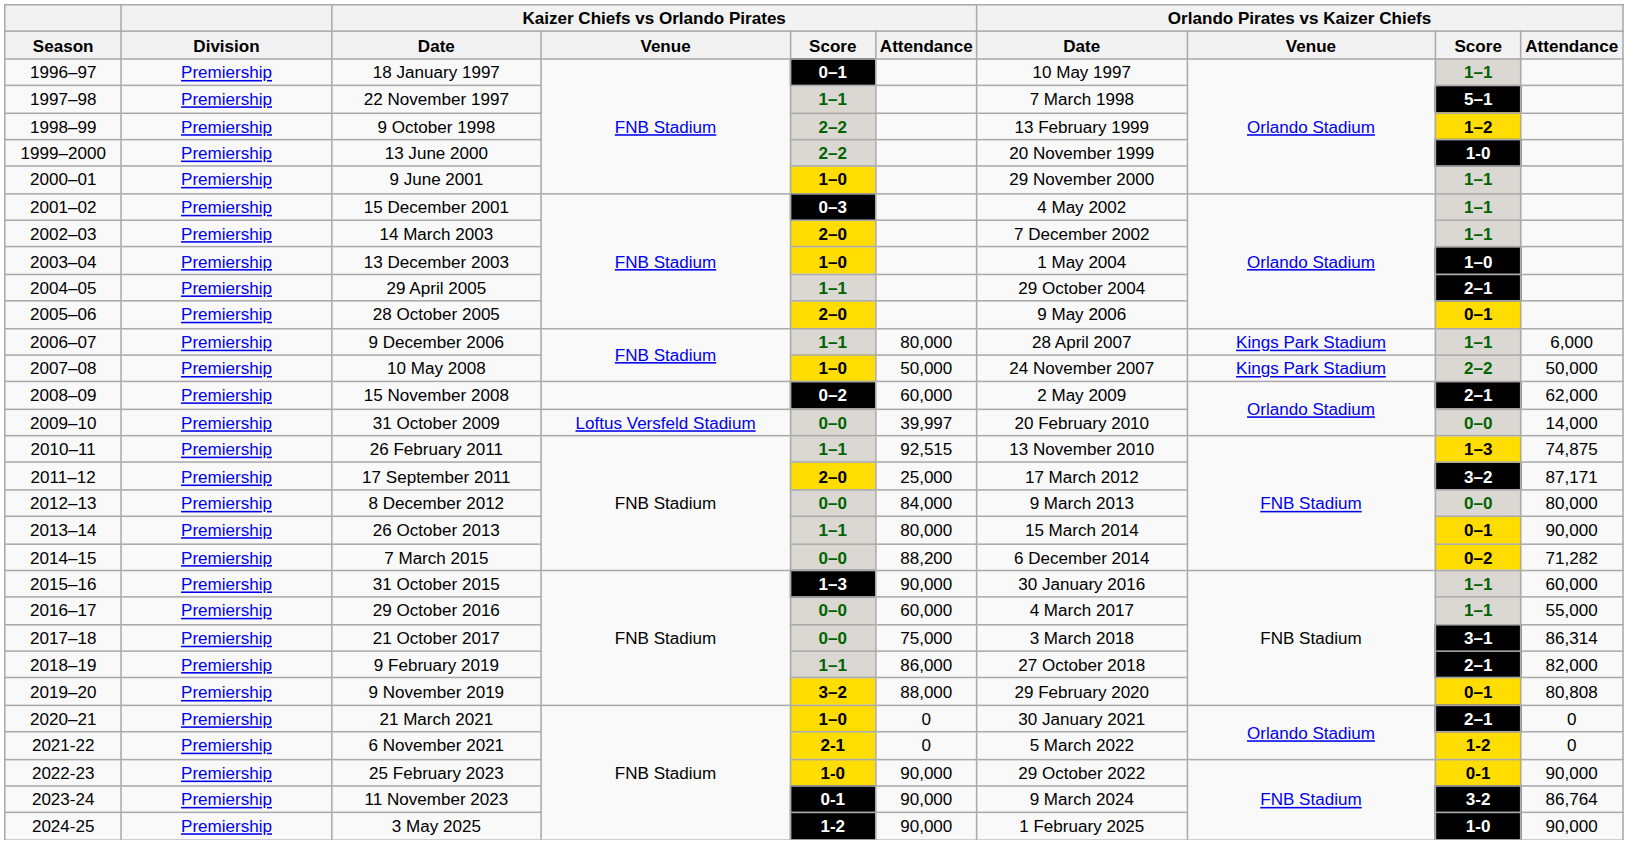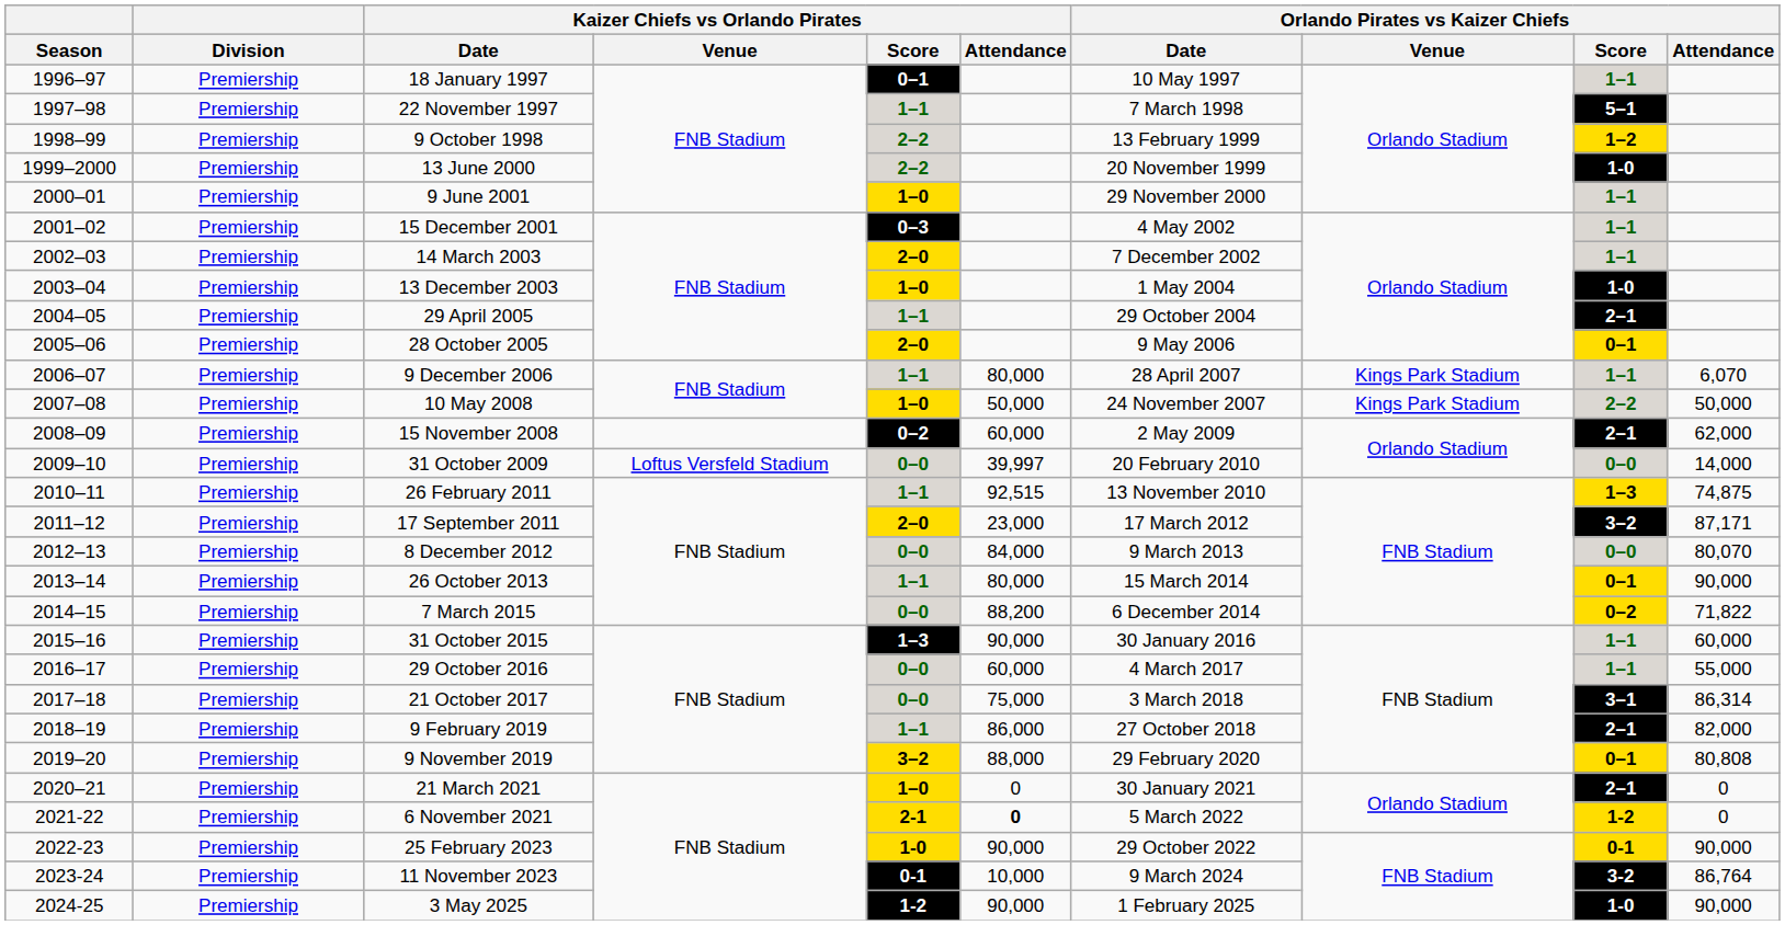 <table class="wikitable" style="text-align: center; font-size: 11px">
 <tr bgcolor=#f5f5f5>
 <th></th>
 <th></th>
 <th colspan=4>Kaizer Chiefs vs Orlando Pirates</th>
 <th colspan=5>Orlando Pirates vs Kaizer Chiefs</th>
 </tr>
 <tr>
 <th width="70">Season</th>
 <th width="130">Division</th>
 <th width="130">Date</th>
 <th width="155">Venue</th>
 <th width="50">Score</th>
 <th width="40">Attendance</th>
 <th width="130">Date</th>
 <th width="155">Venue</th>
 <th width="50">Score</th>
 <th width="40">Attendance</th>
 </tr>
 <tr>
 <td rowspan=1>1996–97</td>
 <td rowspan=1><a href='#'> Premiership</a></td>
 <td>18 January 1997</td>
 <td rowspan=5><a href='#'>FNB Stadium</a></td>
 <td style="background:#000000;color:#fff;"><strong>0–1</strong></td>
 <td></td>
 <td rowspan=1>10 May 1997</td>
 <td rowspan=5><a href='#'>Orlando Stadium</a></td>
 <td style="background:#DBD7D2;color:#006400;"><strong>1–1</strong></td>
 <td></td>
 </tr>
 <tr>
 <td rowspan=1>1997–98</td>
 <td rowspan=1><a href='#'>Premiership</a></td>
 <td>22 November 1997</td>
 <td style="background:#DBD7D2;color:#006400;"><strong>1–1</strong></td>
 <td></td>
 <td>7 March 1998</td>
 <td style="background:#000000;color:#fff;"><strong>5–1</strong></td>
 <td></td>
 </tr>
 <tr>
 <td rowspan=1>1998–99</td>
 <td rowspan=1><a href='#'>Premiership</a></td>
 <td>9 October 1998</td>
 <td style="background:#DBD7D2;color:#006400;"><strong>2–2</strong></td>
 <td></td>
 <td>13 February 1999</td>
 <td style="background:#ffdd00;color:#000;"><strong>1–2</strong></td>
 <td></td>
 </tr>
 <tr>
 <td rowspan=1>1999–2000</td>
 <td rowspan=1><a href='#'>Premiership</a></td>
 <td>13 June 2000</td>
 <td style="background:#DBD7D2;color:#006400;"><strong>2–2</strong></td>
 <td></td>
 <td>20 November 1999</td>
 <td style="background:#000000;color:#fff;"><strong>1-0</strong></td>
 <td></td>
 </tr>
 <tr>
 <td rowspan=1>2000–01</td>
 <td rowspan=1><a href='#'>Premiership</a></td>
 <td>9 June 2001</td>
 <td style="background:#ffdd00;color:#000;"><strong>1–0</strong></td>
 <td></td>
 <td>29 November 2000</td>
 <td style="background:#DBD7D2;color:#006400;"><strong>1–1</strong></td>
 <td></td>
 </tr>
 <tr>
 <td rowspan=1>2001–02</td>
 <td rowspan=1><a href='#'>Premiership</a></td>
 <td>15 December 2001</td>
 <td rowspan=5><a href='#'>FNB Stadium</a></td>
 <td style="background:#000000;color:#fff;"><strong>0–3</strong></td>
 <td></td>
 <td>4 May 2002</td>
 <td rowspan=5><a href='#'>Orlando Stadium</a></td>
 <td style="background:#DBD7D2;color:#006400;"><strong>1–1</strong></td>
 <td></td>
 </tr>
 <tr>
 <td rowspan=1>2002–03</td>
 <td rowspan=1><a href='#'>Premiership</a></td>
 <td>14 March 2003</td>
 <td style="background:#ffdd00;color:#000;"><strong>2–0</strong></td>
 <td></td>
 <td>7 December 2002</td>
 <td style="background:#DBD7D2;color:#006400;"><strong>1–1</strong></td>
 <td></td>
 </tr>
 <tr>
 <td rowspan=1>2003–04</td>
 <td rowspan=1><a href='#'>Premiership</a></td>
 <td>13 December 2003</td>
 <td style="background:#ffdd00;color:#000;"><strong>1–0</strong></td>
 <td></td>
 <td>1 May 2004</td>
-<td style="background:#000000;color:#fff;"><strong>1–0</strong></td>
+<td style="background:#000000;color:#fff;"><strong>1-0</strong></td>
 <td></td>
 </tr>
 <tr>
 <td rowspan=1>2004–05</td>
 <td rowspan=1><a href='#'>Premiership</a></td>
 <td>29 April 2005</td>
 <td style="background:#DBD7D2;color:#006400;"><strong>1–1</strong></td>
 <td></td>
 <td>29 October 2004</td>
 <td style="background:#000000;color:#fff;"><strong>2–1</strong></td>
 <td></td>
 </tr>
 <tr>
 <td rowspan=1>2005–06</td>
 <td rowspan=1><a href='#'>Premiership</a></td>
 <td>28 October 2005</td>
 <td style="background:#ffdd00;color:#000;"><strong>2–0</strong></td>
 <td></td>
 <td>9 May 2006</td>
 <td style="background:#ffdd00;color:#000;"><strong>0–1</strong></td>
 <td></td>
 </tr>
 <tr>
 <td rowspan=1>2006–07</td>
 <td rowspan=1><a href='#'>Premiership</a></td>
 <td>9 December 2006</td>
 <td rowspan=2><a href='#'>FNB Stadium</a></td>
 <td style="background:#DBD7D2;color:#006400;"><strong>1–1</strong></td>
 <td>80,000</td>
 <td>28 April 2007</td>
 <td><a href='#'>Kings Park Stadium</a></td>
 <td style="background:#DBD7D2;color:#006400;"><strong>1–1</strong></td>
-<td>6,000</td>
+<td>6,070</td>
 </tr>
 <tr>
 <td rowspan=1>2007–08</td>
 <td rowspan=1><a href='#'>Premiership</a></td>
 <td>10 May 2008</td>
 <td style="background:#ffdd00;color:#000;"><strong>1–0</strong></td>
 <td>50,000</td>
 <td>24 November 2007</td>
 <td><a href='#'>Kings Park Stadium</a></td>
 <td style="background:#DBD7D2;color:#006400;"><strong>2–2</strong></td>
 <td>50,000</td>
 </tr>
 <tr>
 <td rowspan=1>2008–09</td>
 <td rowspan=1><a href='#'>Premiership</a></td>
 <td>15 November 2008</td>
 <td></td>
 <td style="background:#000000;color:#fff;"><strong>0–2</strong></td>
 <td>60,000</td>
 <td>2 May 2009</td>
 <td rowspan=2><a href='#'>Orlando Stadium</a></td>
 <td style="background:#000000;color:#fff;"><strong>2–1</strong></td>
 <td>62,000</td>
 </tr>
 <tr>
 <td rowspan=1>2009–10</td>
 <td rowspan=1><a href='#'>Premiership</a></td>
 <td>31 October 2009</td>
 <td><a href='#'>Loftus Versfeld Stadium</a></td>
 <td style="background:#DBD7D2;color:#006400;"><strong>0–0</strong></td>
 <td>39,997</td>
 <td>20 February 2010</td>
 <td style="background:#DBD7D2;color:#006400;"><strong>0–0</strong></td>
 <td>14,000</td>
 </tr>
 <tr>
 <td rowspan=1>2010–11</td>
 <td rowspan=1><a href='#'>Premiership</a></td>
 <td>26 February 2011</td>
 <td rowspan=5>FNB Stadium</td>
 <td style="background:#DBD7D2;color:#006400;"><strong>1–1</strong></td>
 <td>92,515</td>
 <td>13 November 2010</td>
 <td rowspan=5><a href='#'>FNB Stadium</a></td>
 <td style="background:#ffdd00;color:#000;"><strong>1–3</strong></td>
 <td>74,875</td>
 </tr>
 <tr>
 <td rowspan=1>2011–12</td>
 <td rowspan=1><a href='#'>Premiership</a></td>
 <td>17 September 2011</td>
 <td style="background:#ffdd00;color:#000;"><strong>2–0</strong></td>
-<td>25,000</td>
+<td>23,000</td>
 <td>17 March 2012</td>
 <td style="background:#000000;color:#fff;"><strong>3–2</strong></td>
 <td>87,171</td>
 </tr>
 <tr>
 <td rowspan=1>2012–13</td>
 <td rowspan=1><a href='#'>Premiership</a></td>
 <td>8 December 2012</td>
 <td style="background:#DBD7D2;color:#006400;"><strong>0–0</strong></td>
 <td>84,000</td>
 <td>9 March 2013</td>
 <td style="background:#DBD7D2;color:#006400;"><strong>0–0</strong></td>
-<td>80,000</td>
+<td>80,070</td>
 </tr>
 <tr>
 <td rowspan=1>2013–14</td>
 <td rowspan=1><a href='#'>Premiership</a></td>
 <td>26 October 2013</td>
 <td style="background:#DBD7D2;color:#006400;"><strong>1–1</strong></td>
 <td>80,000</td>
 <td>15 March 2014</td>
 <td style="background:#ffdd00;color:#000;"><strong>0–1</strong></td>
 <td>90,000</td>
 </tr>
 <tr>
 <td rowspan=1>2014–15</td>
 <td rowspan=1><a href='#'>Premiership</a></td>
 <td>7 March 2015</td>
 <td style="background:#DBD7D2;color:#006400;"><strong>0–0</strong></td>
 <td>88,200</td>
 <td>6 December 2014</td>
 <td style="background:#ffdd00;color:#000;"><strong>0–2</strong></td>
-<td>71,282</td>
+<td>71,822</td>
 </tr>
 <tr>
 <td rowspan=1>2015–16</td>
 <td rowspan=1><a href='#'>Premiership</a></td>
 <td>31 October 2015</td>
 <td rowspan=5>FNB Stadium</td>
 <td style="background:#000000;color:#fff;"><strong>1–3</strong></td>
 <td>90,000</td>
 <td>30 January 2016</td>
 <td rowspan=5>FNB Stadium</td>
 <td style="background:#DBD7D2;color:#006400;"><strong>1–1</strong></td>
 <td>60,000</td>
 </tr>
 <tr>
 <td rowspan=1>2016–17</td>
 <td rowspan=1><a href='#'>Premiership</a></td>
 <td>29 October 2016</td>
 <td style="background:#DBD7D2;color:#006400;"><strong>0–0</strong></td>
 <td>60,000</td>
 <td>4 March 2017</td>
 <td style="background:#DBD7D2;color:#006400;"><strong>1–1</strong></td>
 <td>55,000</td>
 </tr>
 <tr>
 <td rowspan=1>2017–18</td>
 <td rowspan=1><a href='#'>Premiership</a></td>
 <td>21 October 2017</td>
 <td style="background:#DBD7D2;color:#006400;"><strong>0–0</strong></td>
 <td>75,000</td>
 <td>3 March 2018</td>
 <td style="background:#000000;color:#fff;"><strong>3–1</strong></td>
 <td>86,314</td>
 </tr>
 <tr>
 <td rowspan=1>2018–19</td>
 <td rowspan=1><a href='#'>Premiership</a></td>
 <td>9 February 2019</td>
 <td style="background:#DBD7D2;color:#006400;"><strong>1–1</strong></td>
 <td>86,000</td>
 <td>27 October 2018</td>
 <td style="background:#000000;color:#fff;"><strong>2–1</strong></td>
 <td>82,000</td>
 </tr>
 <tr>
 <td rowspan=1>2019–20</td>
 <td rowspan=1><a href='#'>Premiership</a></td>
 <td>9 November 2019</td>
 <td style="background:#ffdd00;color:#000;"><strong>3–2</strong></td>
 <td>88,000</td>
 <td>29 February 2020</td>
 <td style="background:#ffdd00;color:#000;"><strong>0–1</strong></td>
 <td>80,808</td>
 </tr>
 <tr>
 <td rowspan=1>2020–21</td>
 <td rowspan=1><a href='#'>Premiership</a></td>
 <td>21 March 2021</td>
 <td rowspan=5>FNB Stadium</td>
 <td style="background:#ffdd00;color:#000;"><strong>1–0</strong></td>
 <td>0</td>
 <td>30 January 2021</td>
 <td rowspan=2><a href='#'>Orlando Stadium</a></td>
 <td style="background:#000000;color:#fff;"><strong>2–1</strong></td>
 <td>0</td>
 </tr>
 <tr>
 <td rowspan=1>2021-22</td>
 <td rowspan=1><a href='#'>Premiership</a></td>
 <td>6 November 2021</td>
 <td style="background:#ffdd00;color:#000;"><strong>2-1</strong></td>
-<td>0</td>
+<td><strong>0</strong></td>
 <td>5 March 2022</td>
 <td style="background:#ffdd00;color:#000;"><strong>1-2</strong></td>
 <td>0</td>
 </tr>
 <tr>
 <td>2022-23</td>
 <td><a href='#'>Premiership</a></td>
 <td>25 February 2023</td>
 <td style="background:#ffdd00;color:#000;"><strong>1-0</strong></td>
 <td>90,000</td>
 <td>29 October 2022</td>
 <td rowspan=3><a href='#'>FNB Stadium</a></td>
 <td style="background:#ffdd00;color:#000;"><strong>0-1</strong></td>
 <td>90,000</td>
 </tr>
 <tr>
 <td>2023-24</td>
 <td><a href='#'>Premiership</a></td>
 <td>11 November 2023</td>
 <td style="background:#000000;color:#fff;"><strong>0-1</strong></td>
-<td>90,000</td>
+<td>10,000</td>
 <td>9 March 2024</td>
 <td style="background:#000000;color:#fff;"><strong>3-2</strong></td>
 <td>86,764</td>
 </tr>
 <tr>
 <td>2024-25</td>
 <td><a href='#'>Premiership</a></td>
 <td>3 May 2025</td>
 <td style="background:#000000;color:#fff;"><strong>1-2</strong></td>
 <td>90,000</td>
 <td>1 February 2025</td>
 <td style="background:#000000;color:#fff;"><strong>1-0</strong></td>
 <td>90,000</td>
 </tr>
 </table>
